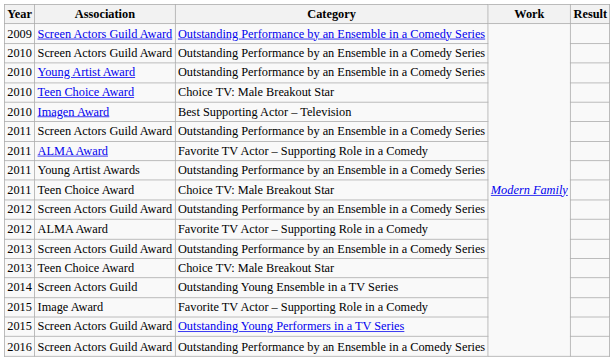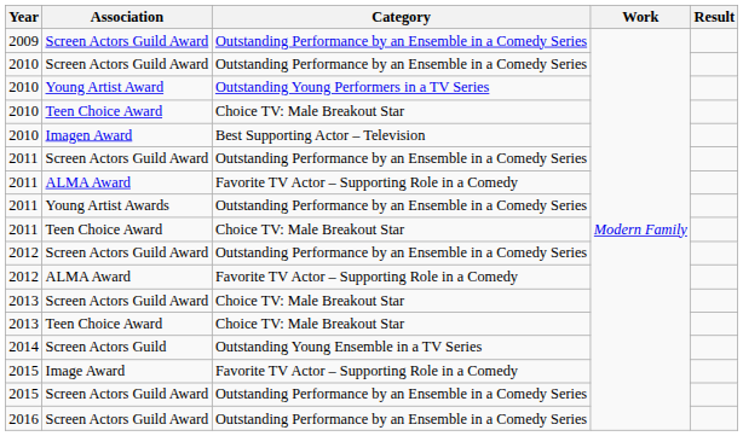 <table class="wikitable">
 <tr>
 <th>Year</th>
 <th>Association</th>
 <th>Category</th>
 <th>Work</th>
 <th>Result</th>
 </tr>
 <tr>
 <td>2009</td>
 <td><a href='#'>Screen Actors Guild Award</a></td>
 <td><a href='#'>Outstanding Performance by an Ensemble in a Comedy Series</a></td>
 <td rowspan="17"><em><a href='#'>Modern Family</a></em></td>
 <td></td>
 </tr>
 <tr>
 <td>2010</td>
 <td>Screen Actors Guild Award</td>
 <td>Outstanding Performance by an Ensemble in a Comedy Series</td>
 <td></td>
 </tr>
 <tr>
 <td>2010</td>
 <td><a href='#'>Young Artist Award</a></td>
-<td>Outstanding Performance by an Ensemble in a Comedy Series</td>
+<td><a href='#'>Outstanding Young Performers in a TV Series</a></td>
 <td></td>
 </tr>
 <tr>
 <td>2010</td>
 <td><a href='#'>Teen Choice Award</a></td>
 <td>Choice TV: Male Breakout Star</td>
 <td></td>
 </tr>
 <tr>
 <td>2010</td>
 <td><a href='#'>Imagen Award</a></td>
 <td>Best Supporting Actor – Television</td>
 <td></td>
 </tr>
 <tr>
 <td>2011</td>
 <td>Screen Actors Guild Award</td>
 <td>Outstanding Performance by an Ensemble in a Comedy Series</td>
 <td></td>
 </tr>
 <tr>
 <td>2011</td>
 <td><a href='#'>ALMA Award</a></td>
 <td>Favorite TV Actor – Supporting Role in a Comedy</td>
 <td></td>
 </tr>
 <tr>
 <td>2011</td>
 <td>Young Artist Awards</td>
 <td>Outstanding Performance by an Ensemble in a Comedy Series</td>
 <td></td>
 </tr>
 <tr>
 <td>2011</td>
 <td>Teen Choice Award</td>
 <td>Choice TV: Male Breakout Star</td>
 <td></td>
 </tr>
 <tr>
 <td>2012</td>
 <td>Screen Actors Guild Award</td>
 <td>Outstanding Performance by an Ensemble in a Comedy Series</td>
 <td></td>
 </tr>
 <tr>
 <td>2012</td>
 <td>ALMA Award</td>
 <td>Favorite TV Actor – Supporting Role in a Comedy</td>
 <td></td>
 </tr>
 <tr>
 <td>2013</td>
 <td>Screen Actors Guild Award</td>
-<td>Outstanding Performance by an Ensemble in a Comedy Series</td>
+<td>Choice TV: Male Breakout Star</td>
 <td></td>
 </tr>
 <tr>
 <td>2013</td>
 <td>Teen Choice Award</td>
 <td>Choice TV: Male Breakout Star</td>
 <td></td>
 </tr>
 <tr>
 <td>2014</td>
 <td>Screen Actors Guild</td>
 <td>Outstanding Young Ensemble in a TV Series</td>
 <td></td>
 </tr>
 <tr>
 <td>2015</td>
 <td>Image Award</td>
 <td>Favorite TV Actor – Supporting Role in a Comedy</td>
 <td></td>
 </tr>
 <tr>
 <td>2015</td>
 <td>Screen Actors Guild Award</td>
-<td><a href='#'>Outstanding Young Performers in a TV Series</a></td>
+<td>Outstanding Performance by an Ensemble in a Comedy Series</td>
 <td></td>
 </tr>
 <tr>
 <td>2016</td>
 <td>Screen Actors Guild Award</td>
 <td>Outstanding Performance by an Ensemble in a Comedy Series</td>
 <td></td>
 </tr>
 </table>
